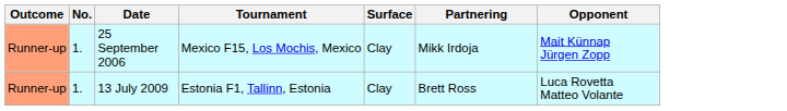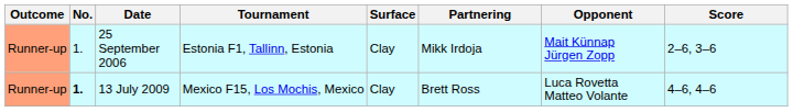 <table class="sortable wikitable">
 <tr>
 <th>Outcome</th>
 <th>No.</th>
 <th width=100>Date</th>
 <th>Tournament</th>
 <th>Surface</th>
 <th width=150>Partnering</th>
 <th width=150>Opponent</th>
+<th width=150>Score</th>
 </tr>
 <tr bgcolor=CFFCFF>
 <td bgcolor=FFA07A>Runner-up</td>
 <td>1.</td>
 <td>25 September 2006</td>
-<td>Mexico F15, <a href='#'>Los Mochis</a>, Mexico</td>
+<td>Estonia F1, <a href='#'>Tallinn</a>, Estonia</td>
 <td>Clay</td>
 <td> Mikk Irdoja</td>
 <td> <a href='#'>Mait Künnap</a><br> <a href='#'>Jürgen Zopp</a></td>
+<td>2–6, 3–6</td>
 </tr>
 <tr bgcolor=CFFCFF>
 <td bgcolor=FFA07A>Runner-up</td>
-<td>1.</td>
+<td><strong>1.</strong></td>
 <td>13 July 2009</td>
-<td>Estonia F1, <a href='#'>Tallinn</a>, Estonia</td>
+<td>Mexico F15, <a href='#'>Los Mochis</a>, Mexico</td>
 <td>Clay</td>
 <td> Brett Ross</td>
 <td> Luca Rovetta<br> Matteo Volante</td>
+<td>4–6, 4–6</td>
 </tr>
 </table>
